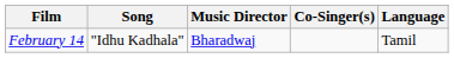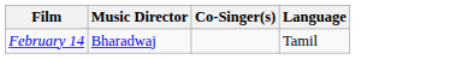 <table class="wikitable sortable">
 <tr>
 <th>Film</th>
-<th>Song</th>
 <th>Music Director</th>
 <th>Co-Singer(s)</th>
 <th>Language</th>
 </tr>
 <tr>
 <td><em><a href='#'>February 14</a></em></td>
-<td>"Idhu Kadhala"</td>
 <td><a href='#'>Bharadwaj</a></td>
 <td></td>
 <td>Tamil</td>
 </tr>
 </table>
